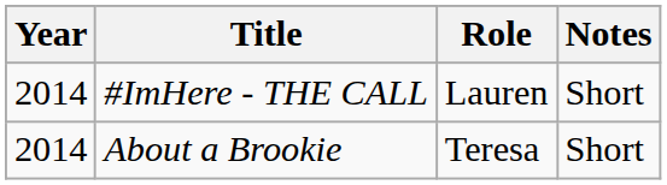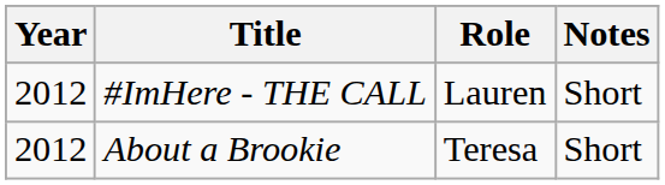 <table class="wikitable">
 <tr>
 <th>Year</th>
 <th>Title</th>
 <th>Role</th>
 <th>Notes</th>
 </tr>
 <tr>
-<td>2014</td>
+<td>2012</td>
 <td><em>#ImHere - THE CALL</em></td>
 <td>Lauren</td>
 <td>Short</td>
 </tr>
 <tr>
-<td>2014</td>
+<td>2012</td>
 <td><em>About a Brookie</em></td>
 <td>Teresa</td>
 <td>Short</td>
 </tr>
 </table>
